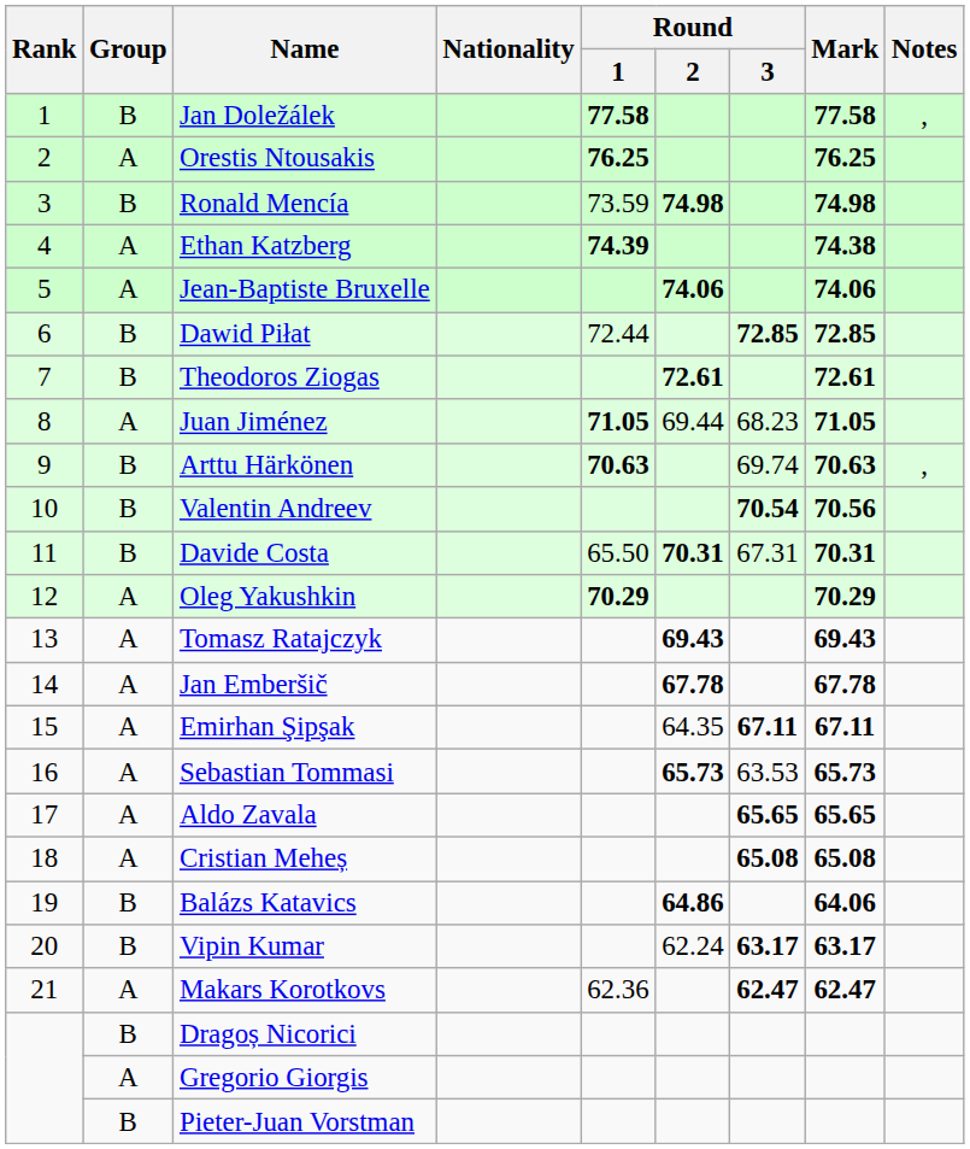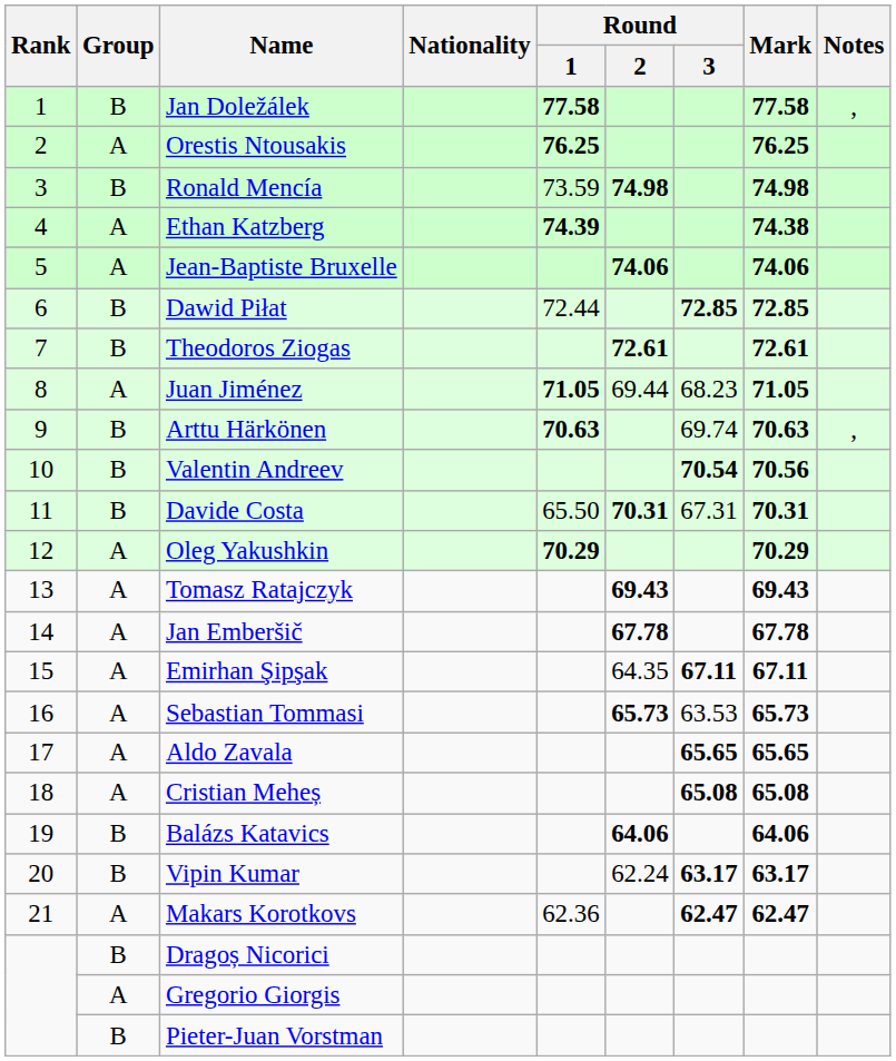 <table class="wikitable sortable" style="text-align:center">
 <tr>
 <th rowspan=2>Rank</th>
 <th rowspan=2>Group</th>
 <th rowspan=2>Name</th>
 <th rowspan=2>Nationality</th>
 <th colspan=3>Round</th>
 <th rowspan=2>Mark</th>
 <th rowspan=2>Notes</th>
 </tr>
 <tr>
 <th>1</th>
 <th>2</th>
 <th>3</th>
 </tr>
 <tr bgcolor=ccffcc>
 <td>1</td>
 <td>B</td>
 <td align=left><a href='#'>Jan Doležálek</a></td>
 <td align=left></td>
 <td><strong>77.58</strong></td>
 <td></td>
 <td></td>
 <td><strong>77.58</strong></td>
 <td>, </td>
 </tr>
 <tr bgcolor=ccffcc>
 <td>2</td>
 <td>A</td>
 <td align=left><a href='#'>Orestis Ntousakis</a></td>
 <td align=left></td>
 <td><strong>76.25</strong></td>
 <td></td>
 <td></td>
 <td><strong>76.25</strong></td>
 <td></td>
 </tr>
 <tr bgcolor=ccffcc>
 <td>3</td>
 <td>B</td>
 <td align=left><a href='#'>Ronald Mencía</a></td>
 <td align=left></td>
 <td>73.59</td>
 <td><strong>74.98</strong></td>
 <td></td>
 <td><strong>74.98</strong></td>
 <td></td>
 </tr>
 <tr bgcolor=ccffcc>
 <td>4</td>
 <td>A</td>
 <td align=left><a href='#'>Ethan Katzberg</a></td>
 <td align=left></td>
 <td><strong>74.39</strong></td>
 <td></td>
 <td></td>
 <td><strong>74.38</strong></td>
 <td></td>
 </tr>
 <tr bgcolor=ccffcc>
 <td>5</td>
 <td>A</td>
 <td align=left><a href='#'>Jean-Baptiste Bruxelle</a></td>
 <td align=left></td>
 <td></td>
 <td><strong>74.06</strong></td>
 <td></td>
 <td><strong>74.06</strong></td>
 <td></td>
 </tr>
 <tr bgcolor=ddffdd>
 <td>6</td>
 <td>B</td>
 <td align=left><a href='#'>Dawid Piłat</a></td>
 <td align=left></td>
 <td>72.44</td>
 <td></td>
 <td><strong>72.85</strong></td>
 <td><strong>72.85</strong></td>
 <td></td>
 </tr>
 <tr bgcolor=ddffdd>
 <td>7</td>
 <td>B</td>
 <td align=left><a href='#'>Theodoros Ziogas</a></td>
 <td align=left></td>
 <td></td>
 <td><strong>72.61</strong></td>
 <td></td>
 <td><strong>72.61</strong></td>
 <td></td>
 </tr>
 <tr bgcolor=ddffdd>
 <td>8</td>
 <td>A</td>
 <td align=left><a href='#'>Juan Jiménez</a></td>
 <td align=left></td>
 <td><strong>71.05</strong></td>
 <td>69.44</td>
 <td>68.23</td>
 <td><strong>71.05</strong></td>
 <td></td>
 </tr>
 <tr bgcolor=ddffdd>
 <td>9</td>
 <td>B</td>
 <td align=left><a href='#'>Arttu Härkönen</a></td>
 <td align=left></td>
 <td><strong>70.63</strong></td>
 <td></td>
 <td>69.74</td>
 <td><strong>70.63</strong></td>
 <td>, </td>
 </tr>
 <tr bgcolor=ddffdd>
 <td>10</td>
 <td>B</td>
 <td align=left><a href='#'>Valentin Andreev</a></td>
 <td align=left></td>
 <td></td>
 <td></td>
 <td><strong>70.54</strong></td>
 <td><strong>70.56</strong></td>
 <td></td>
 </tr>
 <tr bgcolor=ddffdd>
 <td>11</td>
 <td>B</td>
 <td align=left><a href='#'>Davide Costa</a></td>
 <td align=left></td>
 <td>65.50</td>
 <td><strong>70.31</strong></td>
 <td>67.31</td>
 <td><strong>70.31</strong></td>
 <td></td>
 </tr>
 <tr bgcolor=ddffdd>
 <td>12</td>
 <td>A</td>
 <td align=left><a href='#'>Oleg Yakushkin</a></td>
 <td align=left></td>
 <td><strong>70.29</strong></td>
 <td></td>
 <td></td>
 <td><strong>70.29</strong></td>
 <td></td>
 </tr>
 <tr>
 <td>13</td>
 <td>A</td>
 <td align=left><a href='#'>Tomasz Ratajczyk</a></td>
 <td align=left></td>
 <td></td>
 <td><strong>69.43</strong></td>
 <td></td>
 <td><strong>69.43</strong></td>
 <td></td>
 </tr>
 <tr>
 <td>14</td>
 <td>A</td>
 <td align=left><a href='#'>Jan Emberšič</a></td>
 <td align=left></td>
 <td></td>
 <td><strong>67.78</strong></td>
 <td></td>
 <td><strong>67.78</strong></td>
 <td></td>
 </tr>
 <tr>
 <td>15</td>
 <td>A</td>
 <td align=left><a href='#'>Emirhan Şipşak</a></td>
 <td align=left></td>
 <td></td>
 <td>64.35</td>
 <td><strong>67.11</strong></td>
 <td><strong>67.11</strong></td>
 <td></td>
 </tr>
 <tr>
 <td>16</td>
 <td>A</td>
 <td align=left><a href='#'>Sebastian Tommasi</a></td>
 <td align=left></td>
 <td></td>
 <td><strong>65.73</strong></td>
 <td>63.53</td>
 <td><strong>65.73</strong></td>
 <td></td>
 </tr>
 <tr>
 <td>17</td>
 <td>A</td>
 <td align=left><a href='#'>Aldo Zavala</a></td>
 <td align=left></td>
 <td></td>
 <td></td>
 <td><strong>65.65</strong></td>
 <td><strong>65.65</strong></td>
 <td></td>
 </tr>
 <tr>
 <td>18</td>
 <td>A</td>
 <td align=left><a href='#'>Cristian Meheș</a></td>
 <td align=left></td>
 <td></td>
 <td></td>
 <td><strong>65.08</strong></td>
 <td><strong>65.08</strong></td>
 <td></td>
 </tr>
 <tr>
 <td>19</td>
 <td>B</td>
 <td align=left><a href='#'>Balázs Katavics</a></td>
 <td align=left></td>
 <td></td>
-<td><strong>64.86</strong></td>
+<td><strong>64.06</strong></td>
 <td></td>
 <td><strong>64.06</strong></td>
 <td></td>
 </tr>
 <tr>
 <td>20</td>
 <td>B</td>
 <td align=left><a href='#'>Vipin Kumar</a></td>
 <td align=left></td>
 <td></td>
 <td>62.24</td>
 <td><strong>63.17</strong></td>
 <td><strong>63.17</strong></td>
 <td></td>
 </tr>
 <tr>
 <td>21</td>
 <td>A</td>
 <td align=left><a href='#'>Makars Korotkovs</a></td>
 <td align=left></td>
 <td>62.36</td>
 <td></td>
 <td><strong>62.47</strong></td>
 <td><strong>62.47</strong></td>
 <td></td>
 </tr>
 <tr>
 <td rowspan=3></td>
 <td>B</td>
 <td align=left><a href='#'>Dragoș Nicorici</a></td>
 <td align=left></td>
 <td></td>
 <td></td>
 <td></td>
 <td></td>
 <td></td>
 </tr>
 <tr>
 <td>A</td>
 <td align=left><a href='#'>Gregorio Giorgis</a></td>
 <td align=left></td>
 <td></td>
 <td></td>
 <td></td>
 <td></td>
 <td></td>
 </tr>
 <tr>
 <td>B</td>
 <td align=left><a href='#'>Pieter-Juan Vorstman</a></td>
 <td align=left></td>
 <td></td>
 <td></td>
 <td></td>
 <td></td>
 <td></td>
 </tr>
 </table>
